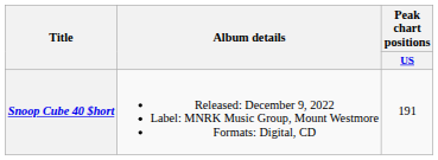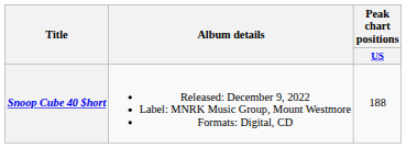 <table class="wikitable plainrowheaders" style="text-align:center;">
 <tr>
 <th scope="col" rowspan="2">Title</th>
 <th scope="col" rowspan="2">Album details</th>
 <th scope="col" colspan="1">Peak chart positions</th>
 </tr>
 <tr>
 <th scope="col" style="width:3em; font-size:90%"><a href='#'>US</a><br></th>
 </tr>
 <tr>
 <th scope="row"><em><a href='#'>Snoop Cube 40 $hort</a></em> </th>
 <td><br><ul><li>Released: December 9, 2022</li><li>Label: MNRK Music Group, Mount Westmore</li><li>Formats: Digital, CD</li></ul></td>
-<td>191</td>
+<td>188</td>
 </tr>
 </table>
